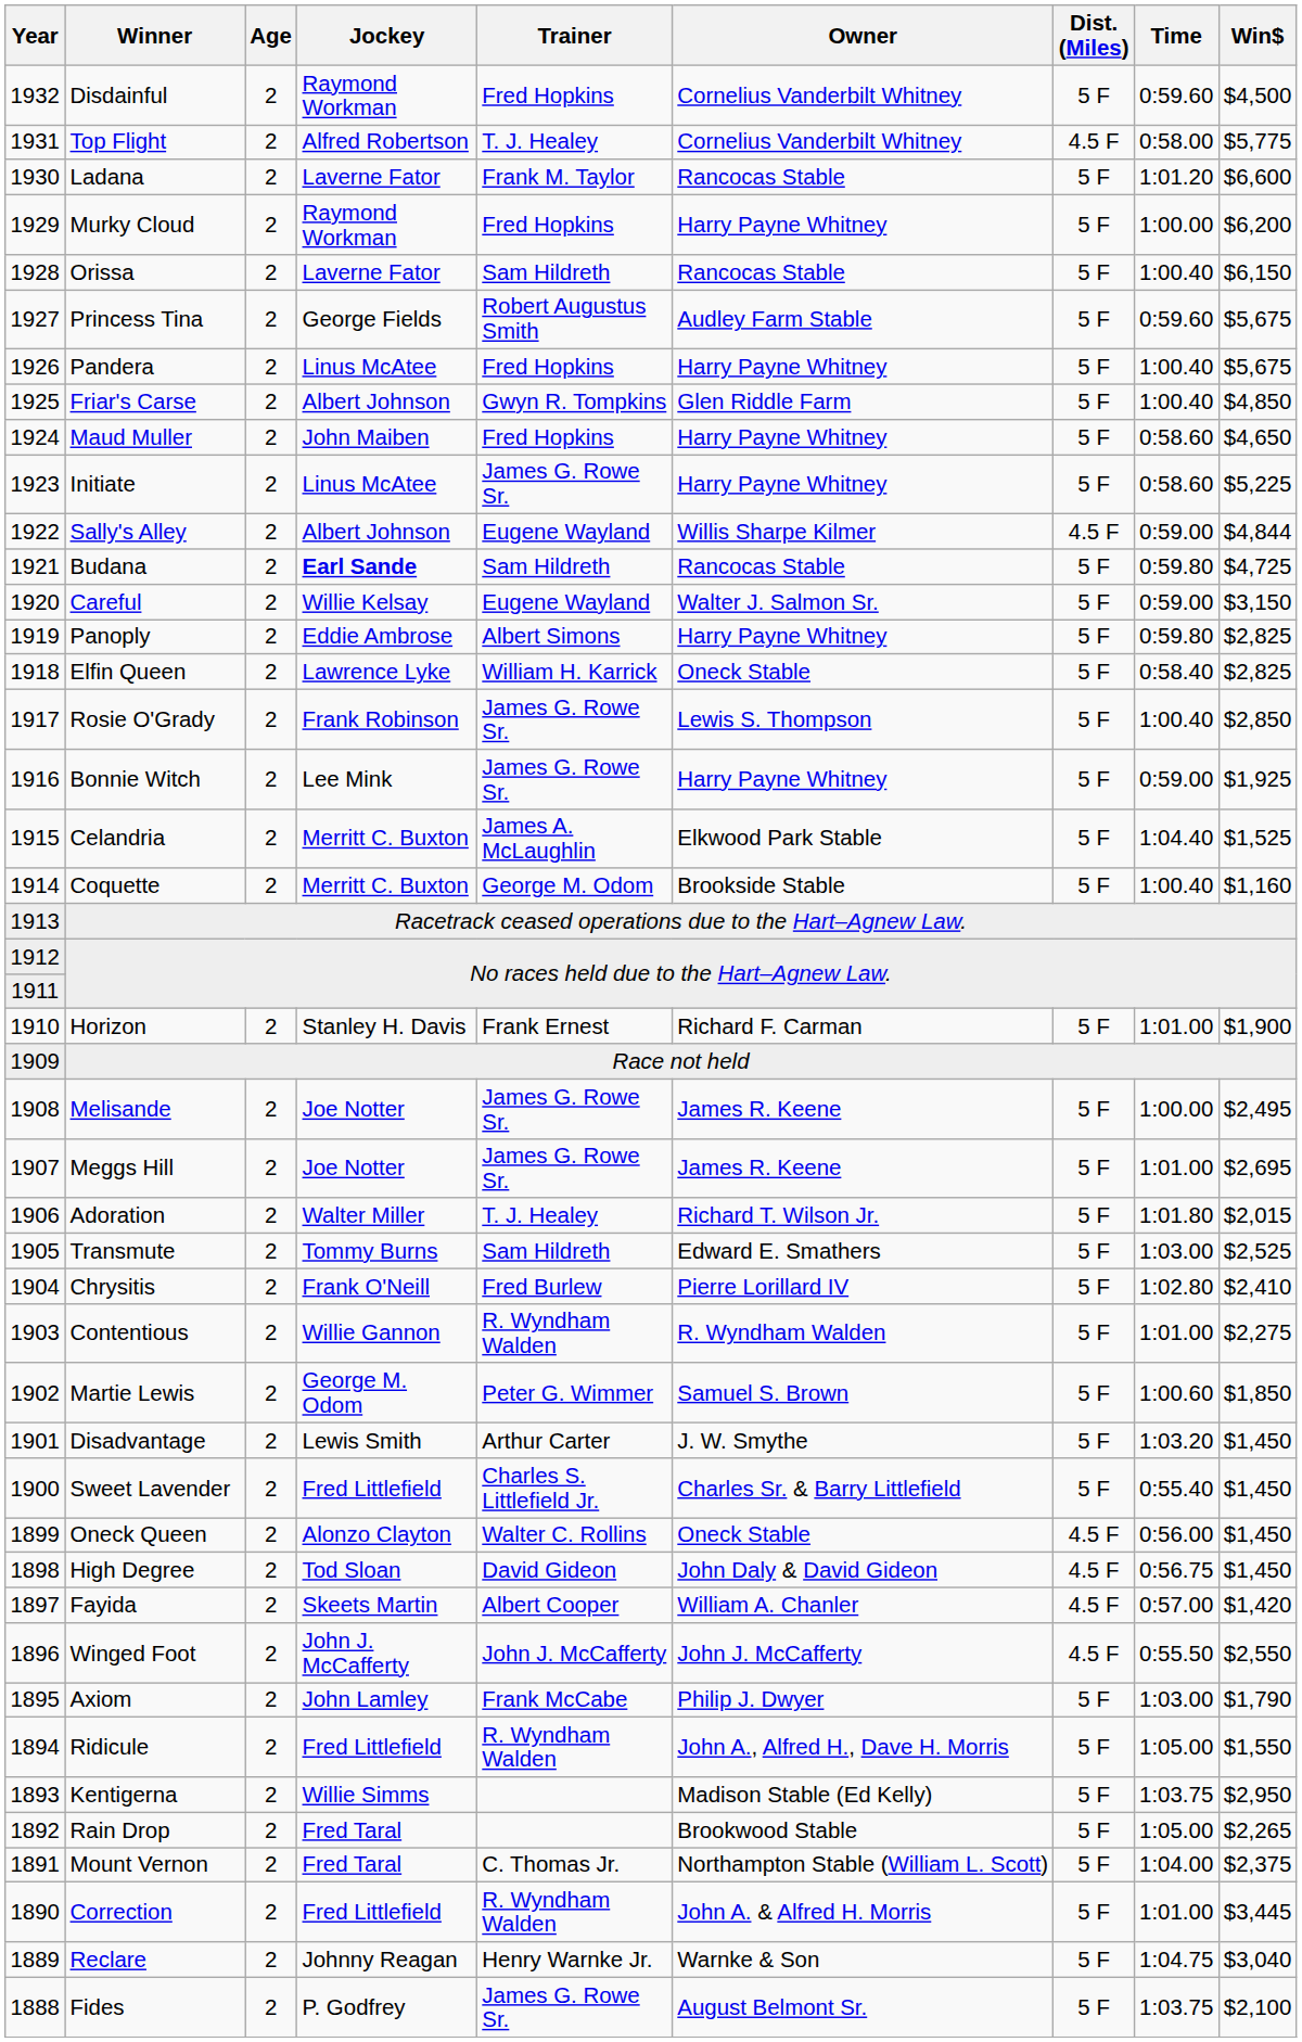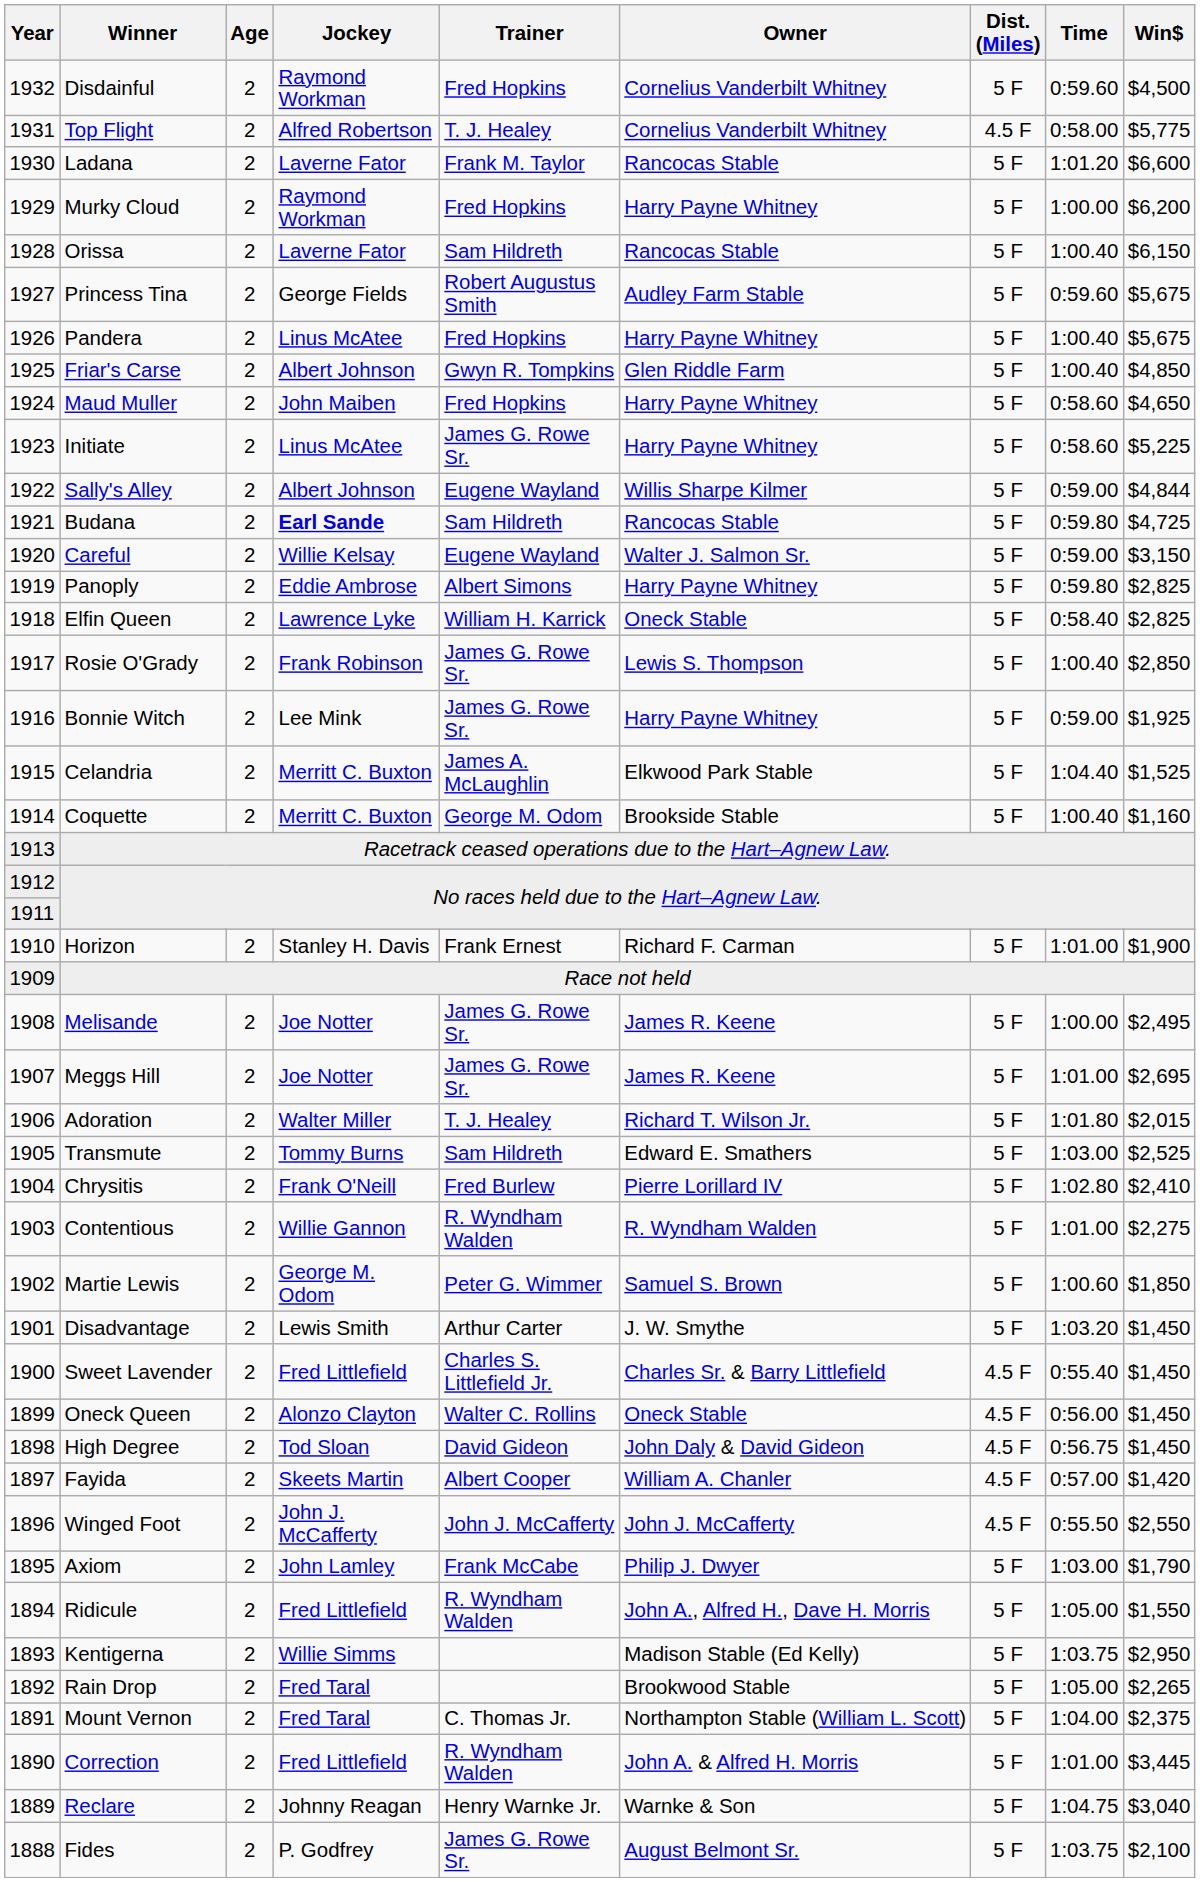 <table class="wikitable sortable" style="font-size:90%">
 <tr>
 <th style="width:30px">Year<br></th>
 <th style="width:110px">Winner<br></th>
 <th style="width:20px">Age<br></th>
 <th style="width:110px">Jockey<br></th>
 <th style="width:120px">Trainer<br></th>
 <th>Owner<br></th>
 <th style="width:25px">Dist.<br> <span>(<a href='#'>Miles</a>)</span></th>
 <th style="width:25px">Time<br></th>
 <th style="width:25px">Win$<br></th>
 </tr>
 <tr>
 <td align=center>1932</td>
 <td>Disdainful</td>
 <td align=center>2</td>
 <td><a href='#'>Raymond Workman</a></td>
 <td><a href='#'>Fred Hopkins</a></td>
 <td><a href='#'>Cornelius Vanderbilt Whitney</a></td>
 <td align=center>5 F</td>
 <td align=center>0:59.60</td>
 <td align=center>$4,500</td>
 </tr>
 <tr>
 <td align=center>1931</td>
 <td><a href='#'>Top Flight</a></td>
 <td align=center>2</td>
 <td><a href='#'>Alfred Robertson</a></td>
 <td><a href='#'>T. J. Healey</a></td>
 <td><a href='#'>Cornelius Vanderbilt Whitney</a></td>
 <td align=center>4.5 F</td>
 <td align=center>0:58.00</td>
 <td align=center>$5,775</td>
 </tr>
 <tr>
 <td align=center>1930</td>
 <td>Ladana</td>
 <td align=center>2</td>
 <td><a href='#'>Laverne Fator</a></td>
 <td><a href='#'>Frank M. Taylor</a></td>
 <td><a href='#'>Rancocas Stable</a></td>
 <td align=center>5 F</td>
 <td align=center>1:01.20</td>
 <td align=center>$6,600</td>
 </tr>
 <tr>
 <td align=center>1929</td>
 <td>Murky Cloud</td>
 <td align=center>2</td>
 <td><a href='#'>Raymond Workman</a></td>
 <td><a href='#'>Fred Hopkins</a></td>
 <td><a href='#'>Harry Payne Whitney</a></td>
 <td align=center>5 F</td>
 <td align=center>1:00.00</td>
 <td align=center>$6,200</td>
 </tr>
 <tr>
 <td align=center>1928</td>
 <td>Orissa</td>
 <td align=center>2</td>
 <td><a href='#'>Laverne Fator</a></td>
 <td><a href='#'>Sam Hildreth</a></td>
 <td><a href='#'>Rancocas Stable</a></td>
 <td align=center>5 F</td>
 <td align=center>1:00.40</td>
 <td align=center>$6,150</td>
 </tr>
 <tr>
 <td align=center>1927</td>
 <td>Princess Tina</td>
 <td align=center>2</td>
 <td>George Fields</td>
 <td><a href='#'>Robert Augustus Smith</a></td>
 <td><a href='#'>Audley Farm Stable</a></td>
 <td align=center>5 F</td>
 <td align=center>0:59.60</td>
 <td align=center>$5,675</td>
 </tr>
 <tr>
 <td align=center>1926</td>
 <td>Pandera</td>
 <td align=center>2</td>
 <td><a href='#'>Linus McAtee</a></td>
 <td><a href='#'>Fred Hopkins</a></td>
 <td><a href='#'>Harry Payne Whitney</a></td>
 <td align=center>5 F</td>
 <td align=center>1:00.40</td>
 <td align=center>$5,675</td>
 </tr>
 <tr>
 <td align=center>1925</td>
 <td><a href='#'>Friar's Carse</a></td>
 <td align=center>2</td>
 <td><a href='#'>Albert Johnson</a></td>
 <td><a href='#'>Gwyn R. Tompkins</a></td>
 <td><a href='#'>Glen Riddle Farm</a></td>
 <td align=center>5 F</td>
 <td align=center>1:00.40</td>
 <td align=center>$4,850</td>
 </tr>
 <tr>
 <td align=center>1924</td>
 <td><a href='#'>Maud Muller</a></td>
 <td align=center>2</td>
 <td><a href='#'>John Maiben</a></td>
 <td><a href='#'>Fred Hopkins</a></td>
 <td><a href='#'>Harry Payne Whitney</a></td>
 <td align=center>5 F</td>
 <td align=center>0:58.60</td>
 <td align=center>$4,650</td>
 </tr>
 <tr>
 <td align=center>1923</td>
 <td>Initiate</td>
 <td align=center>2</td>
 <td><a href='#'>Linus McAtee</a></td>
 <td><a href='#'>James G. Rowe Sr.</a></td>
 <td><a href='#'>Harry Payne Whitney</a></td>
 <td align=center>5 F</td>
 <td align=center>0:58.60</td>
 <td align=center>$5,225</td>
 </tr>
 <tr>
 <td align=center>1922</td>
 <td><a href='#'>Sally's Alley</a></td>
 <td align=center>2</td>
 <td><a href='#'>Albert Johnson</a></td>
 <td><a href='#'>Eugene Wayland</a></td>
 <td><a href='#'>Willis Sharpe Kilmer</a></td>
-<td align=center>4.5 F</td>
+<td align=center>5 F</td>
 <td align=center>0:59.00</td>
 <td align=center>$4,844</td>
 </tr>
 <tr>
 <td align=center>1921</td>
 <td>Budana</td>
 <td align=center>2</td>
 <td><strong><a href='#'>Earl Sande</a></strong></td>
 <td><a href='#'>Sam Hildreth</a></td>
 <td><a href='#'>Rancocas Stable</a></td>
 <td align=center>5 F</td>
 <td align=center>0:59.80</td>
 <td align=center>$4,725</td>
 </tr>
 <tr>
 <td align=center>1920</td>
 <td><a href='#'>Careful</a></td>
 <td align=center>2</td>
 <td><a href='#'>Willie Kelsay</a></td>
 <td><a href='#'>Eugene Wayland</a></td>
 <td><a href='#'>Walter J. Salmon Sr.</a></td>
 <td align=center>5 F</td>
 <td align=center>0:59.00</td>
 <td align=center>$3,150</td>
 </tr>
 <tr>
 <td align=center>1919</td>
 <td>Panoply</td>
 <td align=center>2</td>
 <td><a href='#'>Eddie Ambrose</a></td>
 <td><a href='#'>Albert Simons</a></td>
 <td><a href='#'>Harry Payne Whitney</a></td>
 <td align=center>5 F</td>
 <td align=center>0:59.80</td>
 <td align=center>$2,825</td>
 </tr>
 <tr>
 <td align=center>1918</td>
 <td>Elfin Queen</td>
 <td align=center>2</td>
 <td><a href='#'>Lawrence Lyke</a></td>
 <td><a href='#'>William H. Karrick</a></td>
 <td><a href='#'>Oneck Stable</a></td>
 <td align=center>5 F</td>
 <td align=center>0:58.40</td>
 <td align=center>$2,825</td>
 </tr>
 <tr>
 <td align=center>1917</td>
 <td>Rosie O'Grady</td>
 <td align=center>2</td>
 <td><a href='#'>Frank Robinson</a></td>
 <td><a href='#'>James G. Rowe Sr.</a></td>
 <td><a href='#'>Lewis S. Thompson</a></td>
 <td align=center>5 F</td>
 <td align=center>1:00.40</td>
 <td align=center>$2,850</td>
 </tr>
 <tr>
 <td align=center>1916</td>
 <td>Bonnie Witch</td>
 <td align=center>2</td>
 <td>Lee Mink</td>
 <td><a href='#'>James G. Rowe Sr.</a></td>
 <td><a href='#'>Harry Payne Whitney</a></td>
 <td align=center>5 F</td>
 <td align=center>0:59.00</td>
 <td align=center>$1,925</td>
 </tr>
 <tr>
 <td align=center>1915</td>
 <td>Celandria</td>
 <td align=center>2</td>
 <td><a href='#'>Merritt C. Buxton</a></td>
 <td><a href='#'>James A. McLaughlin</a></td>
 <td>Elkwood Park Stable</td>
 <td align=center>5 F</td>
 <td align=center>1:04.40</td>
 <td align=center>$1,525</td>
 </tr>
 <tr>
 <td align=center>1914</td>
 <td>Coquette</td>
 <td align=center>2</td>
 <td><a href='#'>Merritt C. Buxton</a></td>
 <td><a href='#'>George M. Odom</a></td>
 <td>Brookside Stable</td>
 <td align=center>5 F</td>
 <td align=center>1:00.40</td>
 <td align=center>$1,160</td>
 </tr>
 <tr bgcolor="#eeeeee">
 <td align=center>1913</td>
 <td align=center colspan=9><em>Racetrack ceased operations due to the <a href='#'>Hart–Agnew Law</a>.</em></td>
 </tr>
 <tr style="background:#eee;">
 <td align=center>1912</td>
 <td rowspan="2" colspan="8" style="text-align:center;"><em>No races held due to the <a href='#'>Hart–Agnew Law</a>.</em></td>
 </tr>
 <tr style="background:#eee;">
 <td align=center>1911</td>
 </tr>
 <tr>
 <td align=center>1910</td>
 <td>Horizon</td>
 <td align=center>2</td>
 <td>Stanley H. Davis</td>
 <td>Frank Ernest</td>
 <td>Richard F. Carman</td>
 <td align=center>5 F</td>
 <td align=center>1:01.00</td>
 <td align=center>$1,900</td>
 </tr>
 <tr bgcolor="#eeeeee">
 <td align=center>1909</td>
 <td align=center colspan=8><em>Race not held</em></td>
 </tr>
 <tr>
 <td align=center>1908</td>
 <td><a href='#'>Melisande</a></td>
 <td align=center>2</td>
 <td><a href='#'>Joe Notter</a></td>
 <td><a href='#'>James G. Rowe Sr.</a></td>
 <td><a href='#'>James R. Keene</a></td>
 <td align=center>5 F</td>
 <td align=center>1:00.00</td>
 <td align=center>$2,495</td>
 </tr>
 <tr>
 <td align=center>1907</td>
 <td>Meggs Hill</td>
 <td align=center>2</td>
 <td><a href='#'>Joe Notter</a></td>
 <td><a href='#'>James G. Rowe Sr.</a></td>
 <td><a href='#'>James R. Keene</a></td>
 <td align=center>5 F</td>
 <td align=center>1:01.00</td>
 <td align=center>$2,695</td>
 </tr>
 <tr>
 <td align=center>1906</td>
 <td>Adoration</td>
 <td align=center>2</td>
 <td><a href='#'>Walter Miller</a></td>
 <td><a href='#'>T. J. Healey</a></td>
 <td><a href='#'>Richard T. Wilson Jr.</a></td>
 <td align=center>5 F</td>
 <td align=center>1:01.80</td>
 <td align=center>$2,015</td>
 </tr>
 <tr>
 <td align=center>1905</td>
 <td>Transmute</td>
 <td align=center>2</td>
 <td><a href='#'>Tommy Burns</a></td>
 <td><a href='#'>Sam Hildreth</a></td>
 <td>Edward E. Smathers</td>
 <td align=center>5 F</td>
 <td align=center>1:03.00</td>
 <td align=center>$2,525</td>
 </tr>
 <tr>
 <td align=center>1904</td>
 <td>Chrysitis</td>
 <td align=center>2</td>
 <td><a href='#'>Frank O'Neill</a></td>
 <td><a href='#'>Fred Burlew</a></td>
 <td><a href='#'>Pierre Lorillard IV</a></td>
 <td align=center>5 F</td>
 <td align=center>1:02.80</td>
 <td align=center>$2,410</td>
 </tr>
 <tr>
 <td align=center>1903</td>
 <td>Contentious</td>
 <td align=center>2</td>
 <td><a href='#'>Willie Gannon</a></td>
 <td><a href='#'>R. Wyndham Walden</a></td>
 <td><a href='#'>R. Wyndham Walden</a></td>
 <td align=center>5 F</td>
 <td align=center>1:01.00</td>
 <td align=center>$2,275</td>
 </tr>
 <tr>
 <td align=center>1902</td>
 <td>Martie Lewis</td>
 <td align=center>2</td>
 <td><a href='#'>George M. Odom</a></td>
 <td><a href='#'>Peter G. Wimmer</a></td>
 <td><a href='#'>Samuel S. Brown</a></td>
 <td align=center>5 F</td>
 <td align=center>1:00.60</td>
 <td align=center>$1,850</td>
 </tr>
 <tr>
 <td align=center>1901</td>
 <td>Disadvantage</td>
 <td align=center>2</td>
 <td>Lewis Smith</td>
 <td>Arthur Carter</td>
 <td>J. W. Smythe</td>
 <td align=center>5 F</td>
 <td align=center>1:03.20</td>
 <td align=center>$1,450</td>
 </tr>
 <tr>
 <td align=center>1900</td>
 <td>Sweet Lavender</td>
 <td align=center>2</td>
 <td><a href='#'>Fred Littlefield</a></td>
 <td><a href='#'>Charles S. Littlefield Jr.</a></td>
 <td><a href='#'>Charles Sr.</a> & <a href='#'>Barry Littlefield</a></td>
-<td align=center>5 F</td>
+<td align=center>4.5 F</td>
 <td align=center>0:55.40</td>
 <td align=center>$1,450</td>
 </tr>
 <tr>
 <td align=center>1899</td>
 <td>Oneck Queen</td>
 <td align=center>2</td>
 <td><a href='#'>Alonzo Clayton</a></td>
 <td><a href='#'>Walter C. Rollins</a></td>
 <td><a href='#'>Oneck Stable</a></td>
 <td align=center>4.5 F</td>
 <td align=center>0:56.00</td>
 <td align=center>$1,450</td>
 </tr>
 <tr>
 <td align=center>1898</td>
 <td>High Degree</td>
 <td align=center>2</td>
 <td><a href='#'>Tod Sloan</a></td>
 <td><a href='#'>David Gideon</a></td>
 <td><a href='#'>John Daly</a> & <a href='#'>David Gideon</a></td>
 <td align=center>4.5 F</td>
 <td align=center>0:56.75</td>
 <td align=center>$1,450</td>
 </tr>
 <tr>
 <td align=center>1897</td>
 <td>Fayida</td>
 <td align=center>2</td>
 <td><a href='#'>Skeets Martin</a></td>
 <td><a href='#'>Albert Cooper</a></td>
 <td><a href='#'>William A. Chanler</a></td>
 <td align=center>4.5 F</td>
 <td align=center>0:57.00</td>
 <td align=center>$1,420</td>
 </tr>
 <tr>
 <td align=center>1896</td>
 <td>Winged Foot</td>
 <td align=center>2</td>
 <td><a href='#'>John J. McCafferty</a></td>
 <td><a href='#'>John J. McCafferty</a></td>
 <td><a href='#'>John J. McCafferty</a></td>
 <td align=center>4.5 F</td>
 <td align=center>0:55.50</td>
 <td align=center>$2,550</td>
 </tr>
 <tr>
 <td align=center>1895</td>
 <td>Axiom</td>
 <td align=center>2</td>
 <td><a href='#'>John Lamley</a></td>
 <td><a href='#'>Frank McCabe</a></td>
 <td><a href='#'>Philip J. Dwyer</a></td>
 <td align=center>5 F</td>
 <td align=center>1:03.00</td>
 <td align=center>$1,790</td>
 </tr>
 <tr>
 <td align=center>1894</td>
 <td>Ridicule</td>
 <td align=center>2</td>
 <td><a href='#'>Fred Littlefield</a></td>
 <td><a href='#'>R. Wyndham Walden</a></td>
 <td><a href='#'>John A.</a>, <a href='#'>Alfred H.</a>, <a href='#'>Dave H. Morris</a></td>
 <td align=center>5 F</td>
 <td align=center>1:05.00</td>
 <td align=center>$1,550</td>
 </tr>
 <tr>
 <td align=center>1893</td>
 <td>Kentigerna</td>
 <td align=center>2</td>
 <td><a href='#'>Willie Simms</a></td>
 <td></td>
 <td>Madison Stable (Ed Kelly)</td>
 <td align=center>5 F</td>
 <td align=center>1:03.75</td>
 <td align=center>$2,950</td>
 </tr>
 <tr>
 <td align=center>1892</td>
 <td>Rain Drop</td>
 <td align=center>2</td>
 <td><a href='#'>Fred Taral</a></td>
 <td></td>
 <td>Brookwood Stable</td>
 <td align=center>5 F</td>
 <td align=center>1:05.00</td>
 <td align=center>$2,265</td>
 </tr>
 <tr>
 <td align=center>1891</td>
 <td>Mount Vernon</td>
 <td align=center>2</td>
 <td><a href='#'>Fred Taral</a></td>
 <td>C. Thomas Jr.</td>
 <td>Northampton Stable (<a href='#'>William L. Scott</a>)</td>
 <td align=center>5 F</td>
 <td align=center>1:04.00</td>
 <td align=center>$2,375</td>
 </tr>
 <tr>
 <td align=center>1890</td>
 <td><a href='#'>Correction</a></td>
 <td align=center>2</td>
 <td><a href='#'>Fred Littlefield</a></td>
 <td><a href='#'>R. Wyndham Walden</a></td>
 <td><a href='#'>John A.</a> & <a href='#'>Alfred H. Morris</a></td>
 <td align=center>5 F</td>
 <td align=center>1:01.00</td>
 <td align=center>$3,445</td>
 </tr>
 <tr>
 <td align=center>1889</td>
 <td><a href='#'>Reclare</a></td>
 <td align=center>2</td>
 <td>Johnny Reagan</td>
 <td>Henry Warnke Jr.</td>
 <td>Warnke & Son</td>
 <td align=center>5 F</td>
 <td>1:04.75</td>
 <td align=center>$3,040</td>
 </tr>
 <tr>
 <td align=center>1888</td>
 <td>Fides</td>
 <td align=center>2</td>
 <td>P. Godfrey</td>
 <td><a href='#'>James G. Rowe Sr.</a></td>
 <td><a href='#'>August Belmont Sr.</a></td>
 <td align=center>5 F</td>
 <td align=center>1:03.75</td>
 <td align=center>$2,100</td>
 </tr>
 <tr>
 </tr>
 </table>
